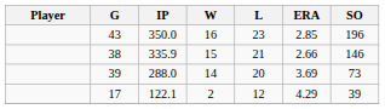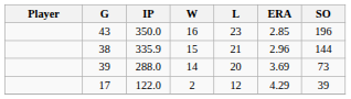 <table class="wikitable sortable">
 <tr>
 <th bgcolor="#DDDDFF" width="16%">Player</th>
 <th bgcolor="#DDDDFF" width="9%">G</th>
 <th bgcolor="#DDDDFF" width="9%">IP</th>
 <th bgcolor="#DDDDFF" width="9%">W</th>
 <th bgcolor="#DDDDFF" width="9%">L</th>
 <th bgcolor="#DDDDFF" width="9%">ERA</th>
 <th bgcolor="#DDDDFF" width="9%">SO</th>
 </tr>
 <tr align="center">
 <td></td>
 <td>43</td>
 <td>350.0</td>
 <td>16</td>
 <td>23</td>
 <td>2.85</td>
 <td>196</td>
 </tr>
 <tr align="center">
 <td></td>
 <td>38</td>
 <td>335.9</td>
 <td>15</td>
 <td>21</td>
-<td>2.66</td>
-<td>146</td>
+<td>2.96</td>
+<td>144</td>
 </tr>
 <tr align="center">
 <td></td>
 <td>39</td>
 <td>288.0</td>
 <td>14</td>
 <td>20</td>
 <td>3.69</td>
 <td>73</td>
 </tr>
 <tr align="center">
 <td></td>
 <td>17</td>
-<td>122.1</td>
+<td>122.0</td>
 <td>2</td>
 <td>12</td>
 <td>4.29</td>
 <td>39</td>
 </tr>
 <tr align="center">
 </tr>
 </table>
